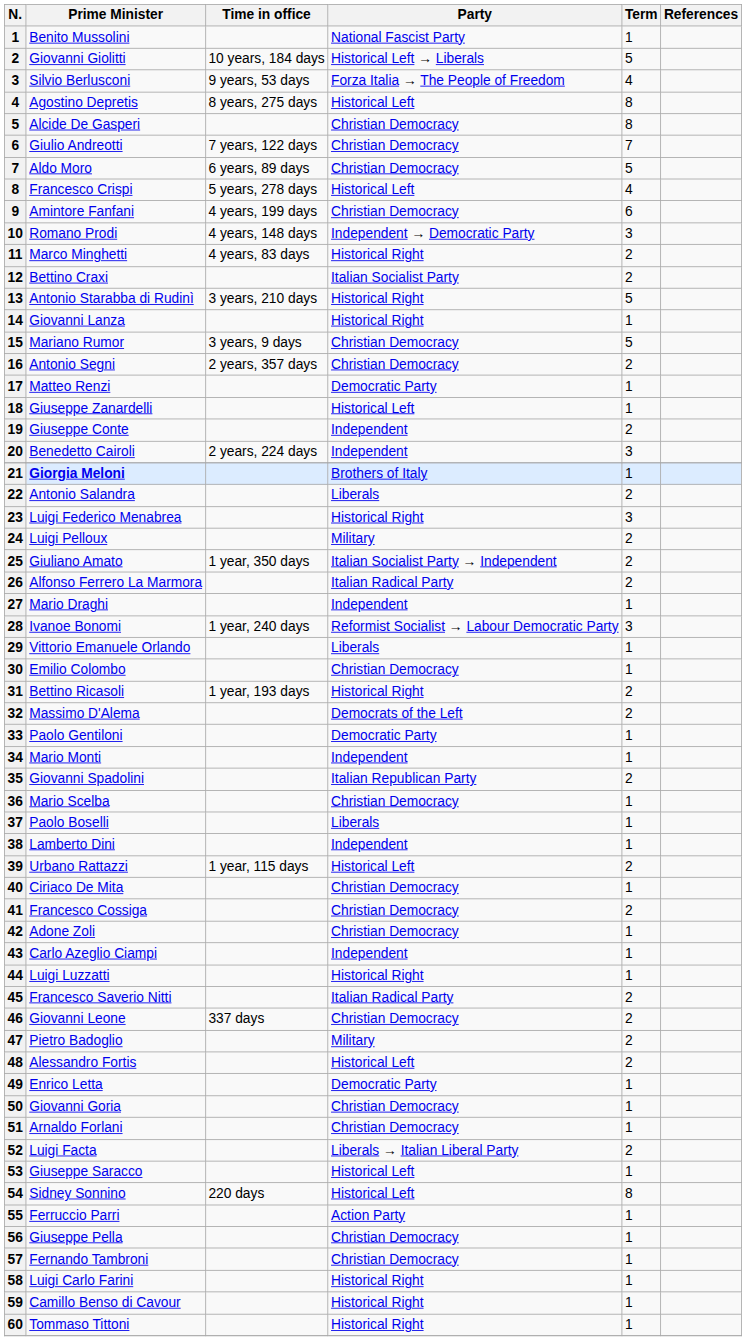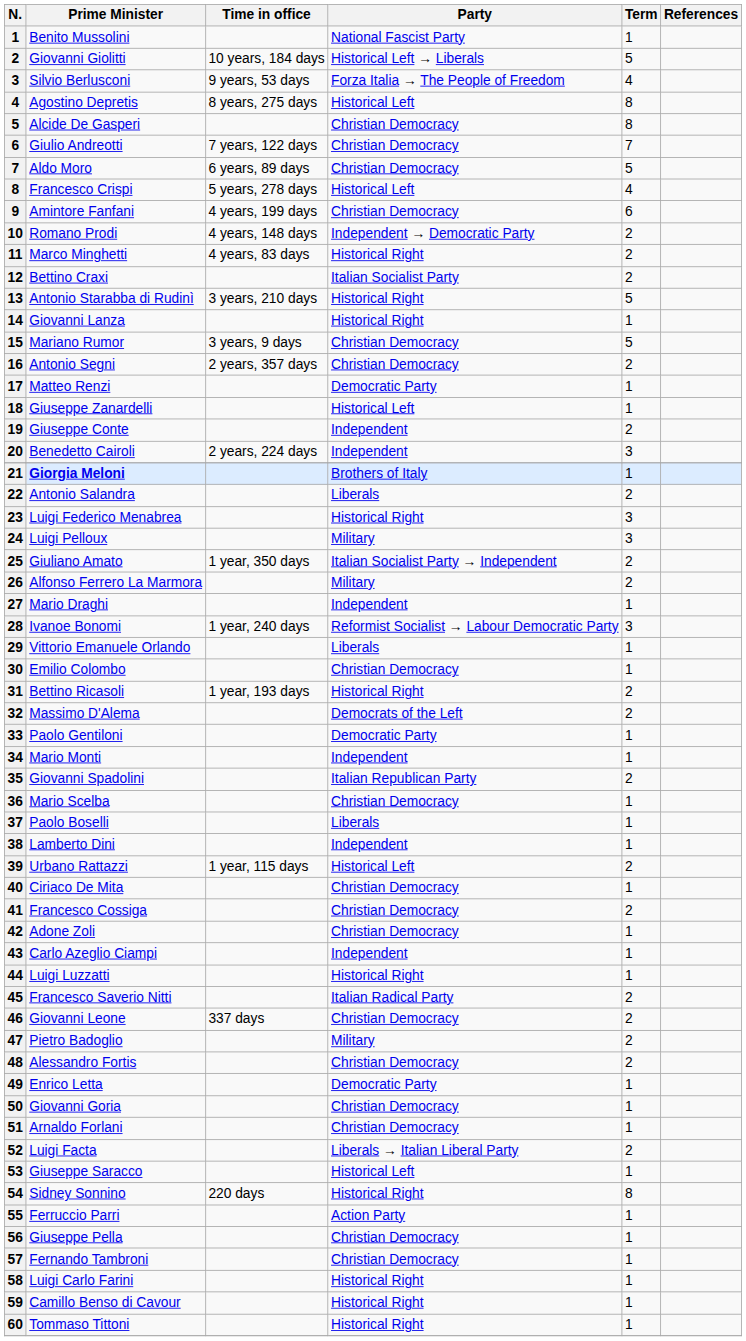 <table class="wikitable sortable">
 <tr>
 <th>N.</th>
 <th>Prime Minister</th>
 <th>Time in office</th>
 <th>Party</th>
 <th>Term</th>
 <th>References</th>
 </tr>
 <tr>
 <th>1</th>
 <td><a href='#'>Benito Mussolini</a></td>
 <td></td>
 <td> <a href='#'>National Fascist Party</a></td>
 <td>1</td>
 <td></td>
 </tr>
 <tr>
 <th>2</th>
 <td><a href='#'>Giovanni Giolitti</a></td>
 <td>10 years, 184 days</td>
 <td> <a href='#'>Historical Left</a> →  <a href='#'>Liberals</a></td>
 <td>5</td>
 <td></td>
 </tr>
 <tr>
 <th>3</th>
 <td><a href='#'>Silvio Berlusconi</a></td>
 <td>9 years, 53 days</td>
 <td> <a href='#'>Forza Italia</a> →  <a href='#'>The People of Freedom</a></td>
 <td>4</td>
 <td></td>
 </tr>
 <tr>
 <th>4</th>
 <td><a href='#'>Agostino Depretis</a></td>
 <td>8 years, 275 days</td>
 <td> <a href='#'>Historical Left</a></td>
 <td>8</td>
 <td></td>
 </tr>
 <tr>
 <th>5</th>
 <td><a href='#'>Alcide De Gasperi</a></td>
 <td></td>
 <td> <a href='#'>Christian Democracy</a></td>
 <td>8</td>
 <td></td>
 </tr>
 <tr>
 <th>6</th>
 <td><a href='#'>Giulio Andreotti</a></td>
 <td>7 years, 122 days</td>
 <td> <a href='#'>Christian Democracy</a></td>
 <td>7</td>
 <td></td>
 </tr>
 <tr>
 <th>7</th>
 <td><a href='#'>Aldo Moro</a></td>
 <td>6 years, 89 days</td>
 <td> <a href='#'>Christian Democracy</a></td>
 <td>5</td>
 <td></td>
 </tr>
 <tr>
 <th>8</th>
 <td><a href='#'>Francesco Crispi</a></td>
 <td>5 years, 278 days</td>
 <td> <a href='#'>Historical Left</a></td>
 <td>4</td>
 <td></td>
 </tr>
 <tr>
 <th>9</th>
 <td><a href='#'>Amintore Fanfani</a></td>
 <td>4 years, 199 days</td>
 <td> <a href='#'>Christian Democracy</a></td>
 <td>6</td>
 <td></td>
 </tr>
 <tr>
 <th>10</th>
 <td><a href='#'>Romano Prodi</a></td>
 <td>4 years, 148 days</td>
 <td> <a href='#'>Independent</a> →  <a href='#'>Democratic Party</a></td>
-<td>3</td>
+<td>2</td>
 <td></td>
 </tr>
 <tr>
 <th>11</th>
 <td><a href='#'>Marco Minghetti</a></td>
 <td>4 years, 83 days</td>
 <td> <a href='#'>Historical Right</a></td>
 <td>2</td>
 <td></td>
 </tr>
 <tr>
 <th>12</th>
 <td><a href='#'>Bettino Craxi</a></td>
 <td></td>
 <td> <a href='#'>Italian Socialist Party</a></td>
 <td>2</td>
 <td></td>
 </tr>
 <tr>
 <th>13</th>
 <td><a href='#'>Antonio Starabba di Rudinì</a></td>
 <td>3 years, 210 days</td>
 <td> <a href='#'>Historical Right</a></td>
 <td>5</td>
 <td></td>
 </tr>
 <tr>
 <th>14</th>
 <td><a href='#'>Giovanni Lanza</a></td>
 <td></td>
 <td> <a href='#'>Historical Right</a></td>
 <td>1</td>
 <td></td>
 </tr>
 <tr>
 <th>15</th>
 <td><a href='#'>Mariano Rumor</a></td>
 <td>3 years, 9 days</td>
 <td> <a href='#'>Christian Democracy</a></td>
 <td>5</td>
 <td></td>
 </tr>
 <tr>
 <th>16</th>
 <td><a href='#'>Antonio Segni</a></td>
 <td>2 years, 357 days</td>
 <td> <a href='#'>Christian Democracy</a></td>
 <td>2</td>
 <td></td>
 </tr>
 <tr>
 <th>17</th>
 <td><a href='#'>Matteo Renzi</a></td>
 <td></td>
 <td> <a href='#'>Democratic Party</a></td>
 <td>1</td>
 <td></td>
 </tr>
 <tr>
 <th>18</th>
 <td><a href='#'>Giuseppe Zanardelli</a></td>
 <td></td>
 <td> <a href='#'>Historical Left</a></td>
 <td>1</td>
 <td></td>
 </tr>
 <tr>
 <th>19</th>
 <td><a href='#'>Giuseppe Conte</a></td>
 <td></td>
 <td> <a href='#'>Independent</a></td>
 <td>2</td>
 <td></td>
 </tr>
 <tr>
 <th>20</th>
 <td><a href='#'>Benedetto Cairoli</a></td>
 <td>2 years, 224 days</td>
 <td> <a href='#'>Independent</a></td>
 <td>3</td>
 <td></td>
 </tr>
 <tr>
 </tr>
 <tr bgcolor="#dcecff">
 <th>21</th>
 <td><strong><a href='#'>Giorgia Meloni</a></strong></td>
 <td></td>
 <td> <a href='#'>Brothers of Italy</a></td>
 <td>1</td>
 <td></td>
 </tr>
 <tr>
 <th>22</th>
 <td><a href='#'>Antonio Salandra</a></td>
 <td></td>
 <td> <a href='#'>Liberals</a></td>
 <td>2</td>
 <td></td>
 </tr>
 <tr>
 <th>23</th>
 <td><a href='#'>Luigi Federico Menabrea</a></td>
 <td></td>
 <td> <a href='#'>Historical Right</a></td>
 <td>3</td>
 <td></td>
 </tr>
 <tr>
 <th>24</th>
 <td><a href='#'>Luigi Pelloux</a></td>
 <td></td>
 <td> <a href='#'>Military</a></td>
-<td>2</td>
+<td>3</td>
 <td></td>
 </tr>
 <tr>
 <th>25</th>
 <td><a href='#'>Giuliano Amato</a></td>
 <td>1 year, 350 days</td>
 <td> <a href='#'>Italian Socialist Party</a> →  <a href='#'>Independent</a></td>
 <td>2</td>
 <td></td>
 </tr>
 <tr>
 <th>26</th>
 <td><a href='#'>Alfonso Ferrero La Marmora</a></td>
 <td></td>
-<td> <a href='#'>Italian Radical Party</a></td>
+<td> <a href='#'>Military</a></td>
 <td>2</td>
 <td></td>
 </tr>
 <tr>
 <th>27</th>
 <td><a href='#'>Mario Draghi</a></td>
 <td></td>
 <td> <a href='#'>Independent</a></td>
 <td>1</td>
 <td></td>
 </tr>
 <tr>
 <th>28</th>
 <td><a href='#'>Ivanoe Bonomi</a></td>
 <td>1 year, 240 days</td>
 <td> <a href='#'>Reformist Socialist</a> →  <a href='#'>Labour Democratic Party</a></td>
 <td>3</td>
 <td></td>
 </tr>
 <tr>
 <th>29</th>
 <td><a href='#'>Vittorio Emanuele Orlando</a></td>
 <td></td>
 <td> <a href='#'>Liberals</a></td>
 <td>1</td>
 <td></td>
 </tr>
 <tr>
 <th>30</th>
 <td><a href='#'>Emilio Colombo</a></td>
 <td></td>
 <td> <a href='#'>Christian Democracy</a></td>
 <td>1</td>
 <td></td>
 </tr>
 <tr>
 <th>31</th>
 <td><a href='#'>Bettino Ricasoli</a></td>
 <td>1 year, 193 days</td>
 <td> <a href='#'>Historical Right</a></td>
 <td>2</td>
 <td></td>
 </tr>
 <tr>
 <th>32</th>
 <td><a href='#'>Massimo D'Alema</a></td>
 <td></td>
 <td> <a href='#'>Democrats of the Left</a></td>
 <td>2</td>
 <td></td>
 </tr>
 <tr>
 <th>33</th>
 <td><a href='#'>Paolo Gentiloni</a></td>
 <td></td>
 <td> <a href='#'>Democratic Party</a></td>
 <td>1</td>
 <td></td>
 </tr>
 <tr>
 <th>34</th>
 <td><a href='#'>Mario Monti</a></td>
 <td></td>
 <td> <a href='#'>Independent</a></td>
 <td>1</td>
 <td></td>
 </tr>
 <tr>
 <th>35</th>
 <td><a href='#'>Giovanni Spadolini</a></td>
 <td></td>
 <td> <a href='#'>Italian Republican Party</a></td>
 <td>2</td>
 <td></td>
 </tr>
 <tr>
 <th>36</th>
 <td><a href='#'>Mario Scelba</a></td>
 <td></td>
 <td> <a href='#'>Christian Democracy</a></td>
 <td>1</td>
 <td></td>
 </tr>
 <tr>
 <th>37</th>
 <td><a href='#'>Paolo Boselli</a></td>
 <td></td>
 <td> <a href='#'>Liberals</a></td>
 <td>1</td>
 <td></td>
 </tr>
 <tr>
 <th>38</th>
 <td><a href='#'>Lamberto Dini</a></td>
 <td></td>
 <td> <a href='#'>Independent</a></td>
 <td>1</td>
 <td></td>
 </tr>
 <tr>
 <th>39</th>
 <td><a href='#'>Urbano Rattazzi</a></td>
 <td>1 year, 115 days</td>
 <td> <a href='#'>Historical Left</a></td>
 <td>2</td>
 <td></td>
 </tr>
 <tr>
 <th>40</th>
 <td><a href='#'>Ciriaco De Mita</a></td>
 <td></td>
 <td> <a href='#'>Christian Democracy</a></td>
 <td>1</td>
 <td></td>
 </tr>
 <tr>
 <th>41</th>
 <td><a href='#'>Francesco Cossiga</a></td>
 <td></td>
 <td> <a href='#'>Christian Democracy</a></td>
 <td>2</td>
 <td></td>
 </tr>
 <tr>
 <th>42</th>
 <td><a href='#'>Adone Zoli</a></td>
 <td></td>
 <td> <a href='#'>Christian Democracy</a></td>
 <td>1</td>
 <td></td>
 </tr>
 <tr>
 <th>43</th>
 <td><a href='#'>Carlo Azeglio Ciampi</a></td>
 <td></td>
 <td> <a href='#'>Independent</a></td>
 <td>1</td>
 <td></td>
 </tr>
 <tr>
 <th>44</th>
 <td><a href='#'>Luigi Luzzatti</a></td>
 <td></td>
 <td> <a href='#'>Historical Right</a></td>
 <td>1</td>
 <td></td>
 </tr>
 <tr>
 <th>45</th>
 <td><a href='#'>Francesco Saverio Nitti</a></td>
 <td></td>
 <td> <a href='#'>Italian Radical Party</a></td>
 <td>2</td>
 <td></td>
 </tr>
 <tr>
 <th>46</th>
 <td><a href='#'>Giovanni Leone</a></td>
 <td>337 days</td>
 <td> <a href='#'>Christian Democracy</a></td>
 <td>2</td>
 <td></td>
 </tr>
 <tr>
 <th>47</th>
 <td><a href='#'>Pietro Badoglio</a></td>
 <td></td>
 <td> <a href='#'>Military</a></td>
 <td>2</td>
 <td></td>
 </tr>
 <tr>
 <th>48</th>
 <td><a href='#'>Alessandro Fortis</a></td>
 <td></td>
-<td> <a href='#'>Historical Left</a></td>
+<td> <a href='#'>Christian Democracy</a></td>
 <td>2</td>
 <td></td>
 </tr>
 <tr>
 <th>49</th>
 <td><a href='#'>Enrico Letta</a></td>
 <td></td>
 <td> <a href='#'>Democratic Party</a></td>
 <td>1</td>
 <td></td>
 </tr>
 <tr>
 <th>50</th>
 <td><a href='#'>Giovanni Goria</a></td>
 <td></td>
 <td> <a href='#'>Christian Democracy</a></td>
 <td>1</td>
 <td></td>
 </tr>
 <tr>
 <th>51</th>
 <td><a href='#'>Arnaldo Forlani</a></td>
 <td></td>
 <td> <a href='#'>Christian Democracy</a></td>
 <td>1</td>
 <td></td>
 </tr>
 <tr>
 <th>52</th>
 <td><a href='#'>Luigi Facta</a></td>
 <td></td>
 <td> <a href='#'>Liberals</a> →  <a href='#'>Italian Liberal Party</a></td>
 <td>2</td>
 <td></td>
 </tr>
 <tr>
 <th>53</th>
 <td><a href='#'>Giuseppe Saracco</a></td>
 <td></td>
 <td> <a href='#'>Historical Left</a></td>
 <td>1</td>
 <td></td>
 </tr>
 <tr>
 <th>54</th>
 <td><a href='#'>Sidney Sonnino</a></td>
 <td>220 days</td>
-<td> <a href='#'>Historical Left</a></td>
+<td> <a href='#'>Historical Right</a></td>
 <td>8</td>
 <td></td>
 </tr>
 <tr>
 <th>55</th>
 <td><a href='#'>Ferruccio Parri</a></td>
 <td></td>
 <td> <a href='#'>Action Party</a></td>
 <td>1</td>
 <td></td>
 </tr>
 <tr>
 <th>56</th>
 <td><a href='#'>Giuseppe Pella</a></td>
 <td></td>
 <td> <a href='#'>Christian Democracy</a></td>
 <td>1</td>
 <td></td>
 </tr>
 <tr>
 <th>57</th>
 <td><a href='#'>Fernando Tambroni</a></td>
 <td></td>
 <td> <a href='#'>Christian Democracy</a></td>
 <td>1</td>
 <td></td>
 </tr>
 <tr>
 <th>58</th>
 <td><a href='#'>Luigi Carlo Farini</a></td>
 <td></td>
 <td> <a href='#'>Historical Right</a></td>
 <td>1</td>
 <td></td>
 </tr>
 <tr>
 <th>59</th>
 <td><a href='#'>Camillo Benso di Cavour</a></td>
 <td></td>
 <td> <a href='#'>Historical Right</a></td>
 <td>1</td>
 <td></td>
 </tr>
 <tr>
 <th>60</th>
 <td><a href='#'>Tommaso Tittoni</a></td>
 <td></td>
 <td> <a href='#'>Historical Right</a></td>
 <td>1</td>
 <td></td>
 </tr>
 <tr>
 </tr>
 </table>
